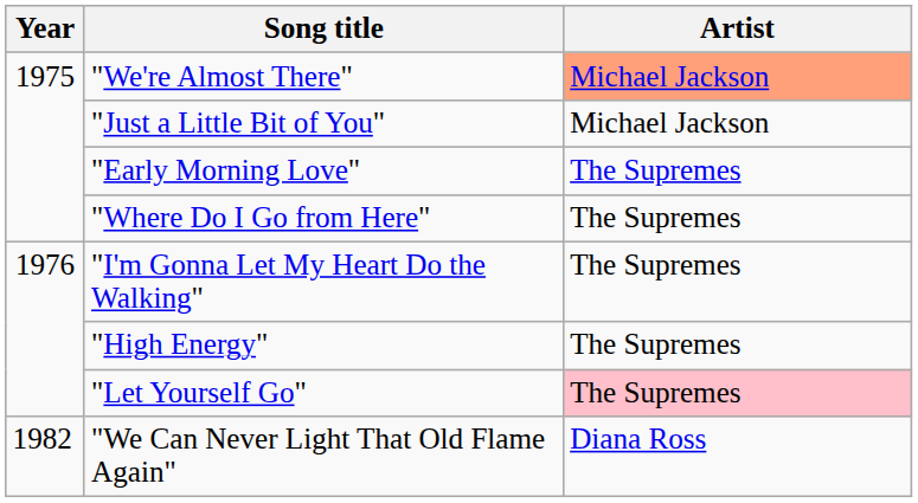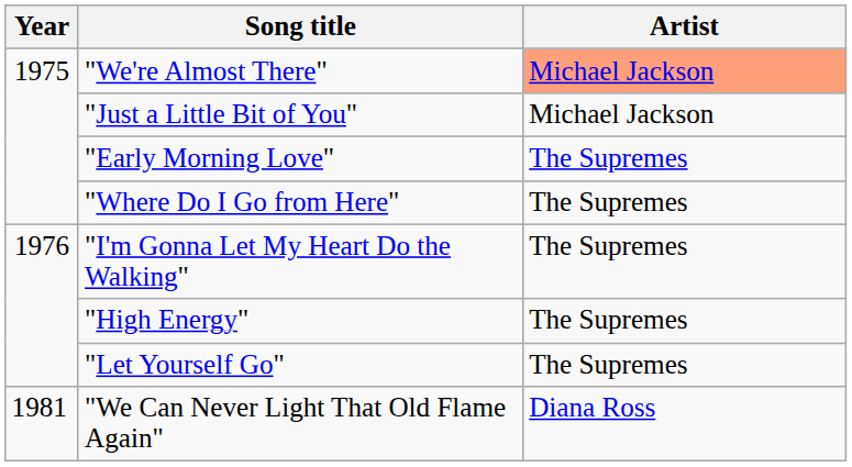 <table class="wikitable">
 <tr>
 <th style="vertical-align:top; text-align:center; width:35px;">Year</th>
 <th style="vertical-align:top; text-align:center; width:250px;">Song title</th>
 <th style="vertical-align:top; text-align:center; width:180px;">Artist</th>
 </tr>
 <tr style="vertical-align:top;">
 <td style="text-align:center; " rowspan="4">1975</td>
 <td style="text-align:left; ">"<a href='#'>We're Almost There</a>"</td>
 <td style="background: lightsalmon; text-align:left; "><a href='#'>Michael Jackson</a></td>
 </tr>
 <tr style="text-align:left; vertical-align:top;">
 <td>"<a href='#'>Just a Little Bit of You</a>"</td>
 <td>Michael Jackson</td>
 </tr>
 <tr style="text-align:left; vertical-align:top;">
 <td>"<a href='#'>Early Morning Love</a>"</td>
 <td><a href='#'>The Supremes</a></td>
 </tr>
 <tr style="text-align:left; vertical-align:top;">
 <td>"<a href='#'>Where Do I Go from Here</a>"</td>
 <td>The Supremes</td>
 </tr>
 <tr style="vertical-align:top;">
 <td style="text-align:center; " rowspan="3">1976</td>
 <td style="text-align:left; ">"<a href='#'>I'm Gonna Let My Heart Do the Walking</a>"</td>
 <td style="text-align:left; ">The Supremes</td>
 </tr>
 <tr>
 <td style="text-align:left; vertical-align:top;">"<a href='#'>High Energy</a>"</td>
 <td style="text-align:left; vertical-align:top;">The Supremes</td>
 </tr>
 <tr style="text-align:left; vertical-align:top;">
 <td>"<a href='#'>Let Yourself Go</a>"</td>
-<td style="background: pink;">The Supremes</td>
+<td>The Supremes</td>
 </tr>
 <tr style="text-align:left; vertical-align:top;">
-<td>1982</td>
+<td>1981</td>
 <td>"We Can Never Light That Old Flame Again"</td>
 <td><a href='#'>Diana Ross</a></td>
 </tr>
 </table>
